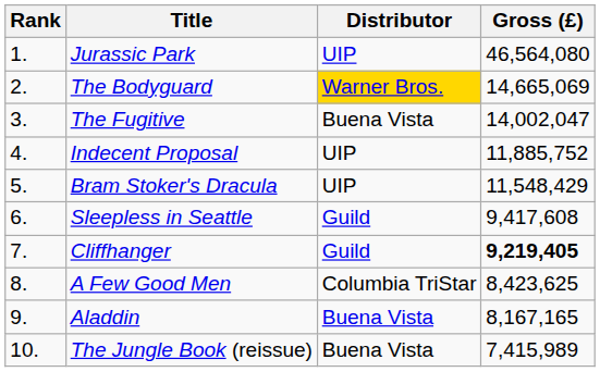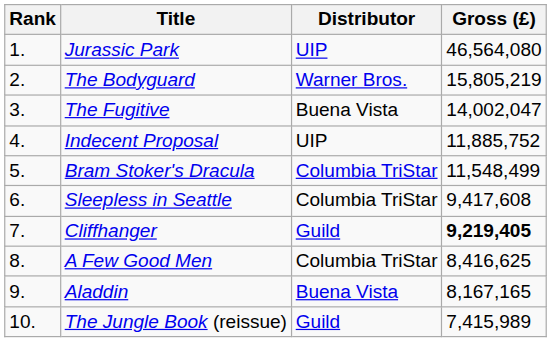 <table class="wikitable sortable" style="margin:auto; margin:auto;">
 <tr>
 <th>Rank</th>
 <th>Title</th>
 <th>Distributor</th>
 <th>Gross (£)</th>
 </tr>
 <tr>
 <td>1.</td>
 <td><em><a href='#'>Jurassic Park</a></em></td>
 <td><a href='#'>UIP</a></td>
 <td>46,564,080</td>
 </tr>
 <tr>
 <td>2.</td>
 <td><em><a href='#'>The Bodyguard</a></em></td>
-<td style="background: gold;"><a href='#'>Warner Bros.</a></td>
-<td>14,665,069</td>
+<td><a href='#'>Warner Bros.</a></td>
+<td>15,805,219</td>
 </tr>
 <tr>
 <td>3.</td>
 <td><em><a href='#'>The Fugitive</a></em></td>
 <td>Buena Vista</td>
 <td>14,002,047</td>
 </tr>
 <tr>
 <td>4.</td>
 <td><em><a href='#'>Indecent Proposal</a></em></td>
 <td>UIP</td>
 <td>11,885,752</td>
 </tr>
 <tr>
 <td>5.</td>
 <td><em><a href='#'>Bram Stoker's Dracula</a></em></td>
-<td>UIP</td>
-<td>11,548,429</td>
+<td><a href='#'>Columbia TriStar</a></td>
+<td>11,548,499</td>
 </tr>
 <tr>
 <td>6.</td>
 <td><em><a href='#'>Sleepless in Seattle</a></em></td>
-<td><a href='#'>Guild</a></td>
+<td>Columbia TriStar</td>
 <td>9,417,608</td>
 </tr>
 <tr>
 <td>7.</td>
 <td><em><a href='#'>Cliffhanger</a></em></td>
 <td><a href='#'>Guild</a></td>
 <td><strong>9,219,405</strong></td>
 </tr>
 <tr>
 <td>8.</td>
 <td><em><a href='#'>A Few Good Men</a></em></td>
 <td>Columbia TriStar</td>
-<td>8,423,625</td>
+<td>8,416,625</td>
 </tr>
 <tr>
 <td>9.</td>
 <td><em><a href='#'>Aladdin</a></em></td>
 <td><a href='#'>Buena Vista</a></td>
 <td>8,167,165</td>
 </tr>
 <tr>
 <td>10.</td>
 <td><em><a href='#'>The Jungle Book</a></em> (reissue)</td>
-<td>Buena Vista</td>
+<td><a href='#'>Guild</a></td>
 <td>7,415,989</td>
 </tr>
 </table>
